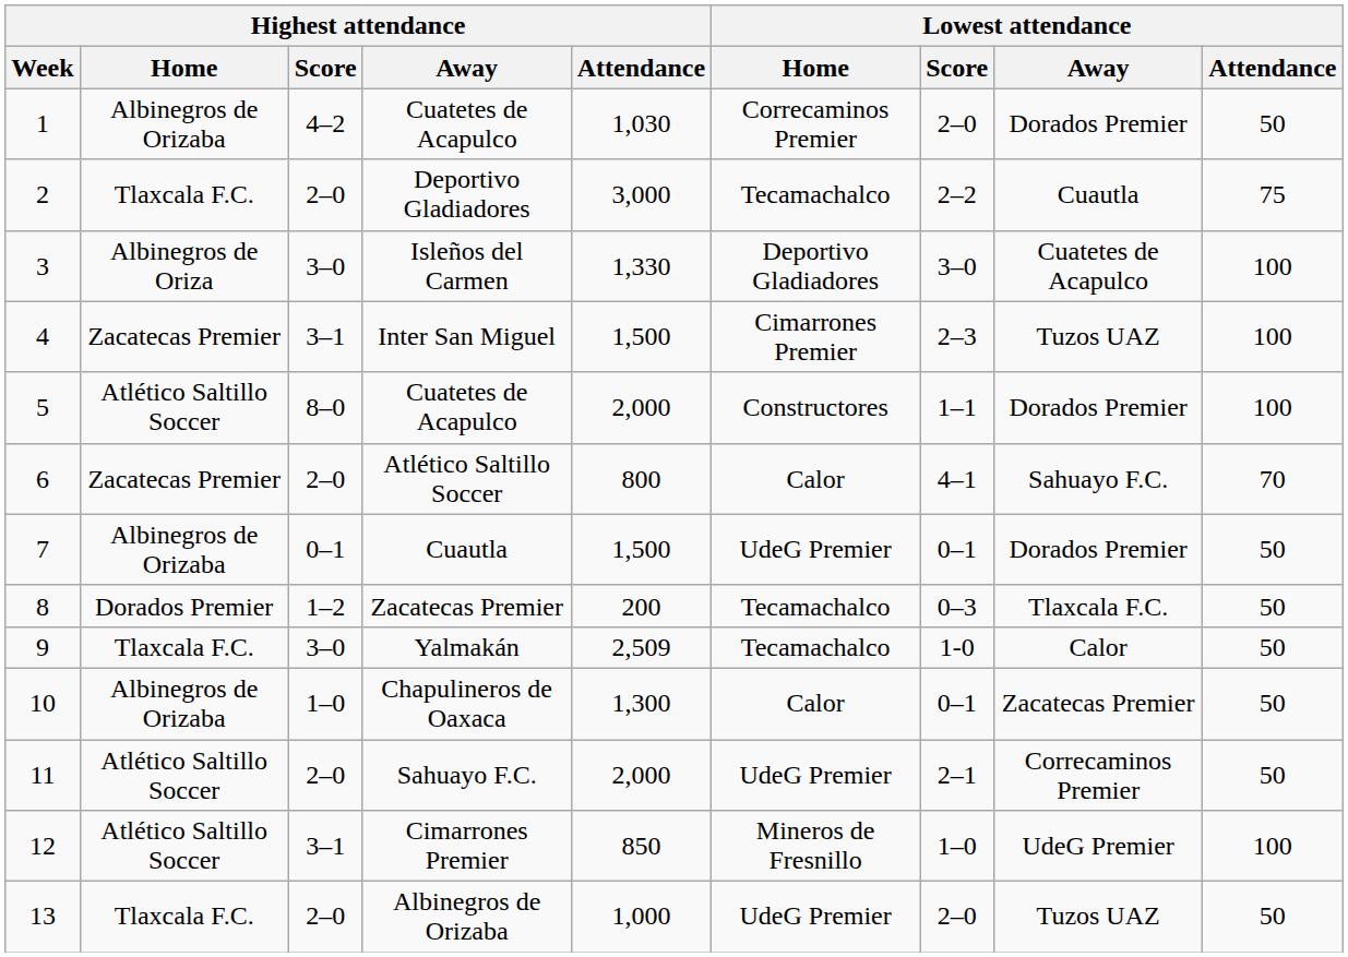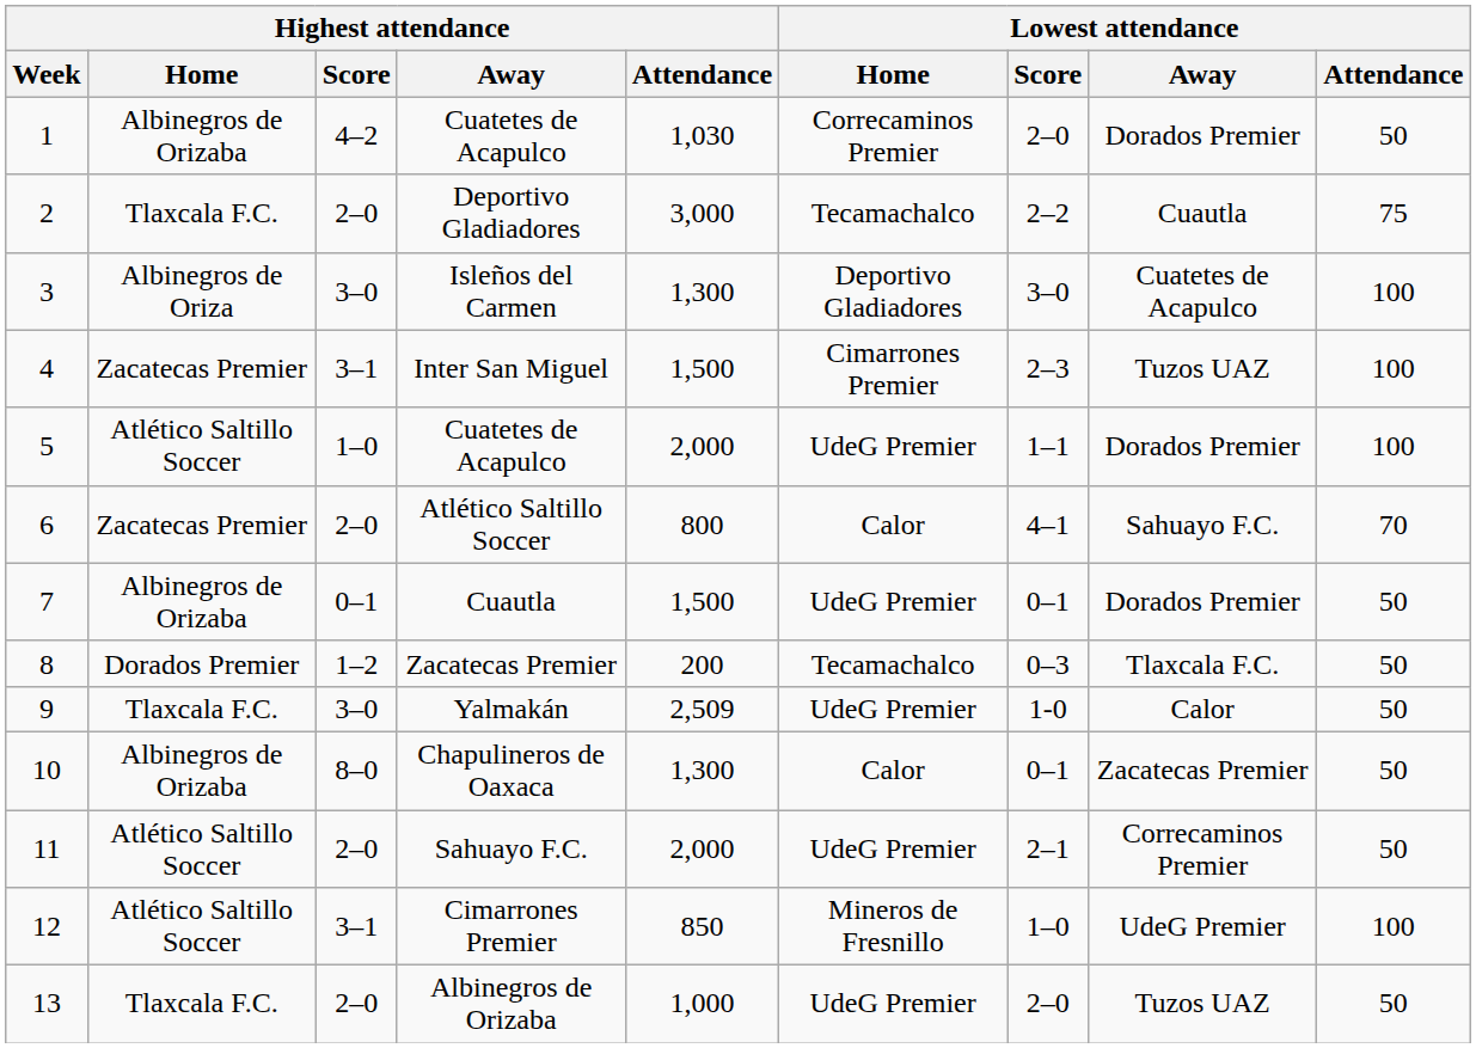 <table class="wikitable" style="text-align:center">
 <tr>
 <th colspan=5>Highest attendance</th>
 <th colspan=4>Lowest attendance</th>
 </tr>
 <tr>
 <th>Week</th>
 <th class="unsortable" width=120>Home</th>
 <th>Score</th>
 <th class="unsortable" width=120>Away</th>
 <th>Attendance</th>
 <th class="unsortable" width=120>Home</th>
 <th>Score</th>
 <th class="unsortable" width=120>Away</th>
 <th>Attendance</th>
 </tr>
 <tr>
 <td>1</td>
 <td>Albinegros de Orizaba</td>
 <td>4–2</td>
 <td>Cuatetes de Acapulco</td>
 <td>1,030</td>
 <td>Correcaminos Premier</td>
 <td>2–0</td>
 <td>Dorados Premier</td>
 <td>50</td>
 </tr>
 <tr>
 <td>2</td>
 <td>Tlaxcala F.C.</td>
 <td>2–0</td>
 <td>Deportivo Gladiadores</td>
 <td>3,000</td>
 <td>Tecamachalco</td>
 <td>2–2</td>
 <td>Cuautla</td>
 <td>75</td>
 </tr>
 <tr>
 <td>3</td>
 <td>Albinegros de Oriza</td>
 <td>3–0</td>
 <td>Isleños del Carmen</td>
-<td>1,330</td>
+<td>1,300</td>
 <td>Deportivo Gladiadores</td>
 <td>3–0</td>
 <td>Cuatetes de Acapulco</td>
 <td>100</td>
 </tr>
 <tr>
 <td>4</td>
 <td>Zacatecas Premier</td>
 <td>3–1</td>
 <td>Inter San Miguel</td>
 <td>1,500</td>
 <td>Cimarrones Premier</td>
 <td>2–3</td>
 <td>Tuzos UAZ</td>
 <td>100</td>
 </tr>
 <tr>
 <td>5</td>
 <td>Atlético Saltillo Soccer</td>
-<td>8–0</td>
+<td>1–0</td>
 <td>Cuatetes de Acapulco</td>
 <td>2,000</td>
-<td>Constructores</td>
+<td>UdeG Premier</td>
 <td>1–1</td>
 <td>Dorados Premier</td>
 <td>100</td>
 </tr>
 <tr>
 <td>6</td>
 <td>Zacatecas Premier</td>
 <td>2–0</td>
 <td>Atlético Saltillo Soccer</td>
 <td>800</td>
 <td>Calor</td>
 <td>4–1</td>
 <td>Sahuayo F.C.</td>
 <td>70</td>
 </tr>
 <tr>
 <td>7</td>
 <td>Albinegros de Orizaba</td>
 <td>0–1</td>
 <td>Cuautla</td>
 <td>1,500</td>
 <td>UdeG Premier</td>
 <td>0–1</td>
 <td>Dorados Premier</td>
 <td>50</td>
 </tr>
 <tr>
 <td>8</td>
 <td>Dorados Premier</td>
 <td>1–2</td>
 <td>Zacatecas Premier</td>
 <td>200</td>
 <td>Tecamachalco</td>
 <td>0–3</td>
 <td>Tlaxcala F.C.</td>
 <td>50</td>
 </tr>
 <tr>
 <td>9</td>
 <td>Tlaxcala F.C.</td>
 <td>3–0</td>
 <td>Yalmakán</td>
 <td>2,509</td>
-<td>Tecamachalco</td>
+<td>UdeG Premier</td>
 <td>1-0</td>
 <td>Calor</td>
 <td>50</td>
 </tr>
 <tr>
 <td>10</td>
 <td>Albinegros de Orizaba</td>
-<td>1–0</td>
+<td>8–0</td>
 <td>Chapulineros de Oaxaca</td>
 <td>1,300</td>
 <td>Calor</td>
 <td>0–1</td>
 <td>Zacatecas Premier</td>
 <td>50</td>
 </tr>
 <tr>
 <td>11</td>
 <td>Atlético Saltillo Soccer</td>
 <td>2–0</td>
 <td>Sahuayo F.C.</td>
 <td>2,000</td>
 <td>UdeG Premier</td>
 <td>2–1</td>
 <td>Correcaminos Premier</td>
 <td>50</td>
 </tr>
 <tr>
 <td>12</td>
 <td>Atlético Saltillo Soccer</td>
 <td>3–1</td>
 <td>Cimarrones Premier</td>
 <td>850</td>
 <td>Mineros de Fresnillo</td>
 <td>1–0</td>
 <td>UdeG Premier</td>
 <td>100</td>
 </tr>
 <tr>
 <td>13</td>
 <td>Tlaxcala F.C.</td>
 <td>2–0</td>
 <td>Albinegros de Orizaba</td>
 <td>1,000</td>
 <td>UdeG Premier</td>
 <td>2–0</td>
 <td>Tuzos UAZ</td>
 <td>50</td>
 </tr>
 </table>
